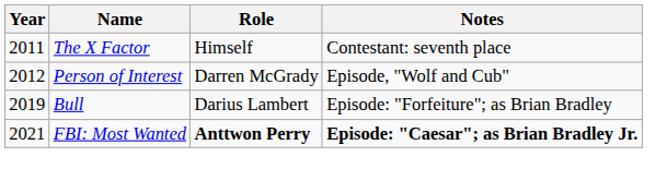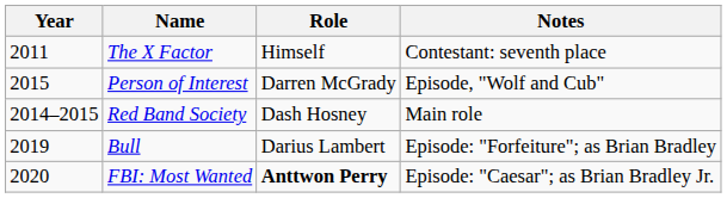 <table class="wikitable">
 <tr>
 <th>Year</th>
 <th>Name</th>
 <th>Role</th>
 <th>Notes</th>
 </tr>
 <tr>
 <td>2011</td>
 <td><em><a href='#'>The X Factor</a></em></td>
 <td>Himself</td>
 <td>Contestant: seventh place</td>
 </tr>
 <tr>
-<td>2012</td>
+<td>2015</td>
 <td><em><a href='#'>Person of Interest</a></em></td>
 <td>Darren McGrady</td>
 <td>Episode, "Wolf and Cub"</td>
+</tr>
+<tr>
+<td>2014–2015</td>
+<td><em><a href='#'>Red Band Society</a></em></td>
+<td>Dash Hosney</td>
+<td>Main role</td>
 </tr>
 <tr>
 <td>2019</td>
 <td><em><a href='#'>Bull</a></em></td>
 <td>Darius Lambert</td>
 <td>Episode: "Forfeiture"; as Brian Bradley</td>
 </tr>
 <tr>
-<td>2021</td>
+<td>2020</td>
 <td><em><a href='#'>FBI: Most Wanted</a></em></td>
 <td><strong>Anttwon Perry</strong></td>
-<td><strong>Episode: "Caesar"; as Brian Bradley Jr.</strong></td>
+<td>Episode: "Caesar"; as Brian Bradley Jr.</td>
 </tr>
 </table>
